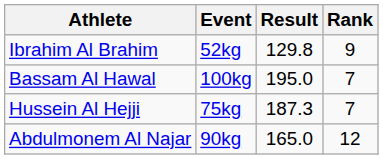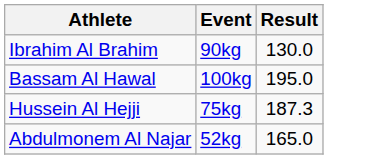 <table class=wikitable style="font-size:90%">
 <tr>
 <th>Athlete</th>
 <th>Event</th>
 <th>Result</th>
-<th>Rank</th>
 </tr>
 <tr>
 <td><a href='#'>Ibrahim Al Brahim</a></td>
-<td><a href='#'>52kg</a></td>
-<td style="text-align:center;">129.8</td>
-<td style="text-align:center;">9</td>
+<td><a href='#'>90kg</a></td>
+<td style="text-align:center;">130.0</td>
 </tr>
 <tr>
 <td><a href='#'>Bassam Al Hawal</a></td>
 <td><a href='#'>100kg</a></td>
 <td style="text-align:center;">195.0</td>
-<td style="text-align:center;">7</td>
 </tr>
 <tr>
 <td><a href='#'>Hussein Al Hejji</a></td>
 <td><a href='#'>75kg</a></td>
 <td style="text-align:center;">187.3</td>
-<td style="text-align:center;">7</td>
 </tr>
 <tr>
 <td><a href='#'>Abdulmonem Al Najar</a></td>
-<td><a href='#'>90kg</a></td>
+<td><a href='#'>52kg</a></td>
 <td style="text-align:center;">165.0</td>
-<td style="text-align:center;">12</td>
 </tr>
 </table>
